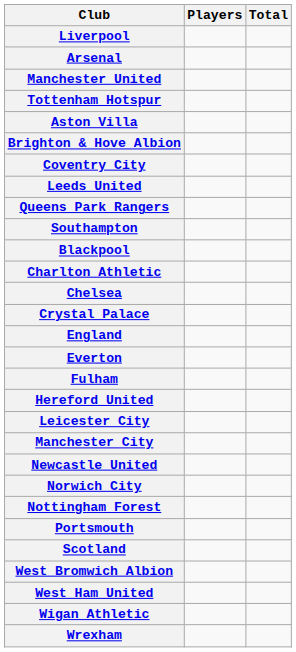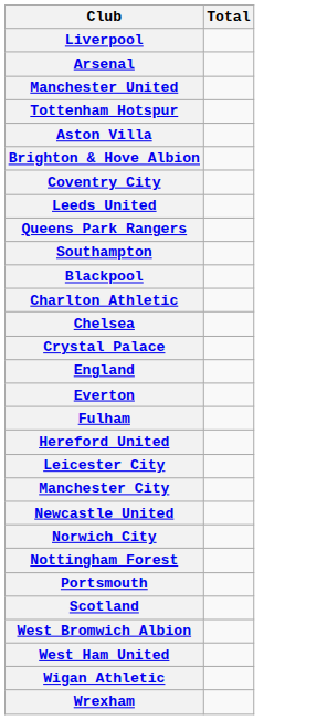 <table class="sortable wikitable plainrowheaders">
 <tr>
 <th scope="col">Club</th>
-<th scope="col">Players</th>
 <th scope="col">Total</th>
 </tr>
 <tr>
 <th scope="row"><a href='#'>Liverpool</a></th>
 <td align="center"></td>
-<td align="center"></td>
 </tr>
 <tr>
 <th scope="row"><a href='#'>Arsenal</a></th>
-<td align="center"></td>
 <td align="center"></td>
 </tr>
 <tr>
 <th scope="row"><a href='#'>Manchester United</a></th>
 <td align="center"></td>
-<td align="center"></td>
 </tr>
 <tr>
 <th scope="row"><a href='#'>Tottenham Hotspur</a></th>
-<td align="center"></td>
 <td align="center"></td>
 </tr>
 <tr>
 <th scope="row"><a href='#'>Aston Villa</a></th>
 <td align="center"></td>
-<td align="center"></td>
 </tr>
 <tr>
 <th scope="row"><a href='#'>Brighton & Hove Albion</a></th>
-<td align="center"></td>
 <td align="center"></td>
 </tr>
 <tr>
 <th scope="row"><a href='#'>Coventry City</a></th>
 <td align="center"></td>
-<td align="center"></td>
 </tr>
 <tr>
 <th scope="row"><a href='#'>Leeds United</a></th>
-<td align="center"></td>
 <td align="center"></td>
 </tr>
 <tr>
 <th scope="row"><a href='#'>Queens Park Rangers</a></th>
 <td align="center"></td>
-<td align="center"></td>
 </tr>
 <tr>
 <th scope="row"><a href='#'>Southampton</a></th>
-<td align="center"></td>
 <td align="center"></td>
 </tr>
 <tr>
 <th scope="row"><a href='#'>Blackpool</a></th>
 <td align="center"></td>
-<td align="center"></td>
 </tr>
 <tr>
 <th scope="row"><a href='#'>Charlton Athletic</a></th>
-<td align="center"></td>
 <td align="center"></td>
 </tr>
 <tr>
 <th scope="row"><a href='#'>Chelsea</a></th>
 <td align="center"></td>
-<td align="center"></td>
 </tr>
 <tr>
 <th scope="row"><a href='#'>Crystal Palace</a></th>
-<td align="center"></td>
 <td align="center"></td>
 </tr>
 <tr>
 <th scope="row"><a href='#'>England</a></th>
 <td align="center"></td>
-<td align="center"></td>
 </tr>
 <tr>
 <th scope="row"><a href='#'>Everton</a></th>
-<td align="center"></td>
 <td align="center"></td>
 </tr>
 <tr>
 <th scope="row"><a href='#'>Fulham</a></th>
 <td align="center"></td>
-<td align="center"></td>
 </tr>
 <tr>
 <th scope="row"><a href='#'>Hereford United</a></th>
-<td align="center"></td>
 <td align="center"></td>
 </tr>
 <tr>
 <th scope="row"><a href='#'>Leicester City</a></th>
 <td align="center"></td>
-<td align="center"></td>
 </tr>
 <tr>
 <th scope="row"><a href='#'>Manchester City</a></th>
-<td align="center"></td>
 <td align="center"></td>
 </tr>
 <tr>
 <th scope="row"><a href='#'>Newcastle United</a></th>
 <td align="center"></td>
-<td align="center"></td>
 </tr>
 <tr>
 <th scope="row"><a href='#'>Norwich City</a></th>
-<td align="center"></td>
 <td align="center"></td>
 </tr>
 <tr>
 <th scope="row"><a href='#'>Nottingham Forest</a></th>
 <td align="center"></td>
-<td align="center"></td>
 </tr>
 <tr>
 <th scope="row"><a href='#'>Portsmouth</a></th>
-<td align="center"></td>
 <td align="center"></td>
 </tr>
 <tr>
 <th scope="row"><a href='#'>Scotland</a></th>
 <td align="center"></td>
-<td align="center"></td>
 </tr>
 <tr>
 <th scope="row"><a href='#'>West Bromwich Albion</a></th>
-<td align="center"></td>
 <td align="center"></td>
 </tr>
 <tr>
 <th scope="row"><a href='#'>West Ham United</a></th>
 <td align="center"></td>
-<td align="center"></td>
 </tr>
 <tr>
 <th scope="row"><a href='#'>Wigan Athletic</a></th>
-<td align="center"></td>
 <td align="center"></td>
 </tr>
 <tr>
 <th scope="row"><a href='#'>Wrexham</a></th>
 <td align="center"></td>
-<td align="center"></td>
 </tr>
 </table>
